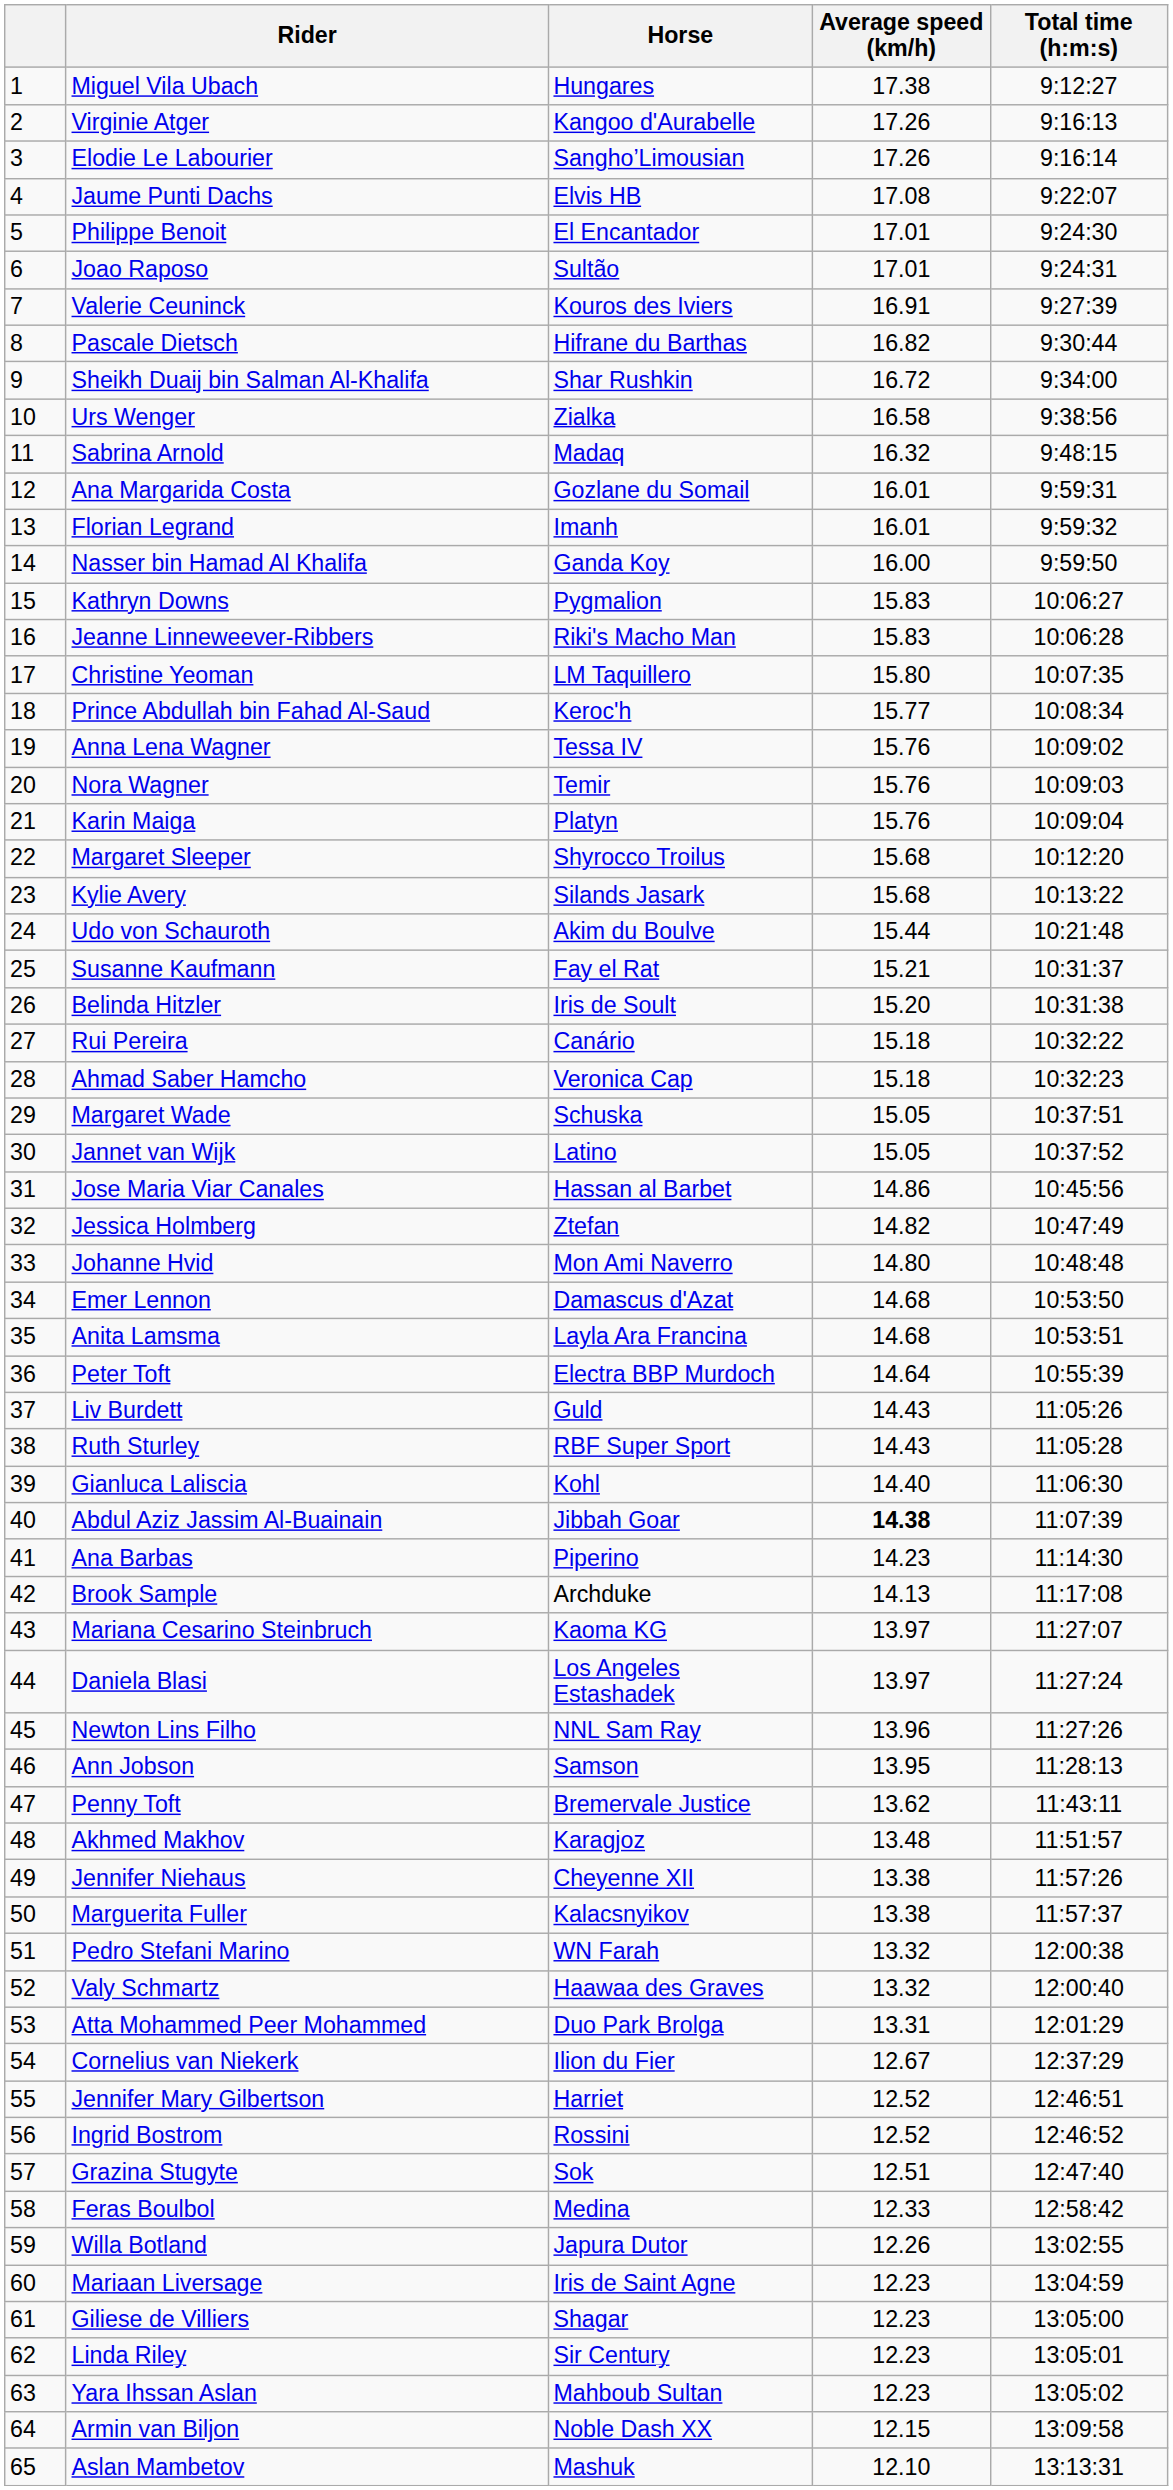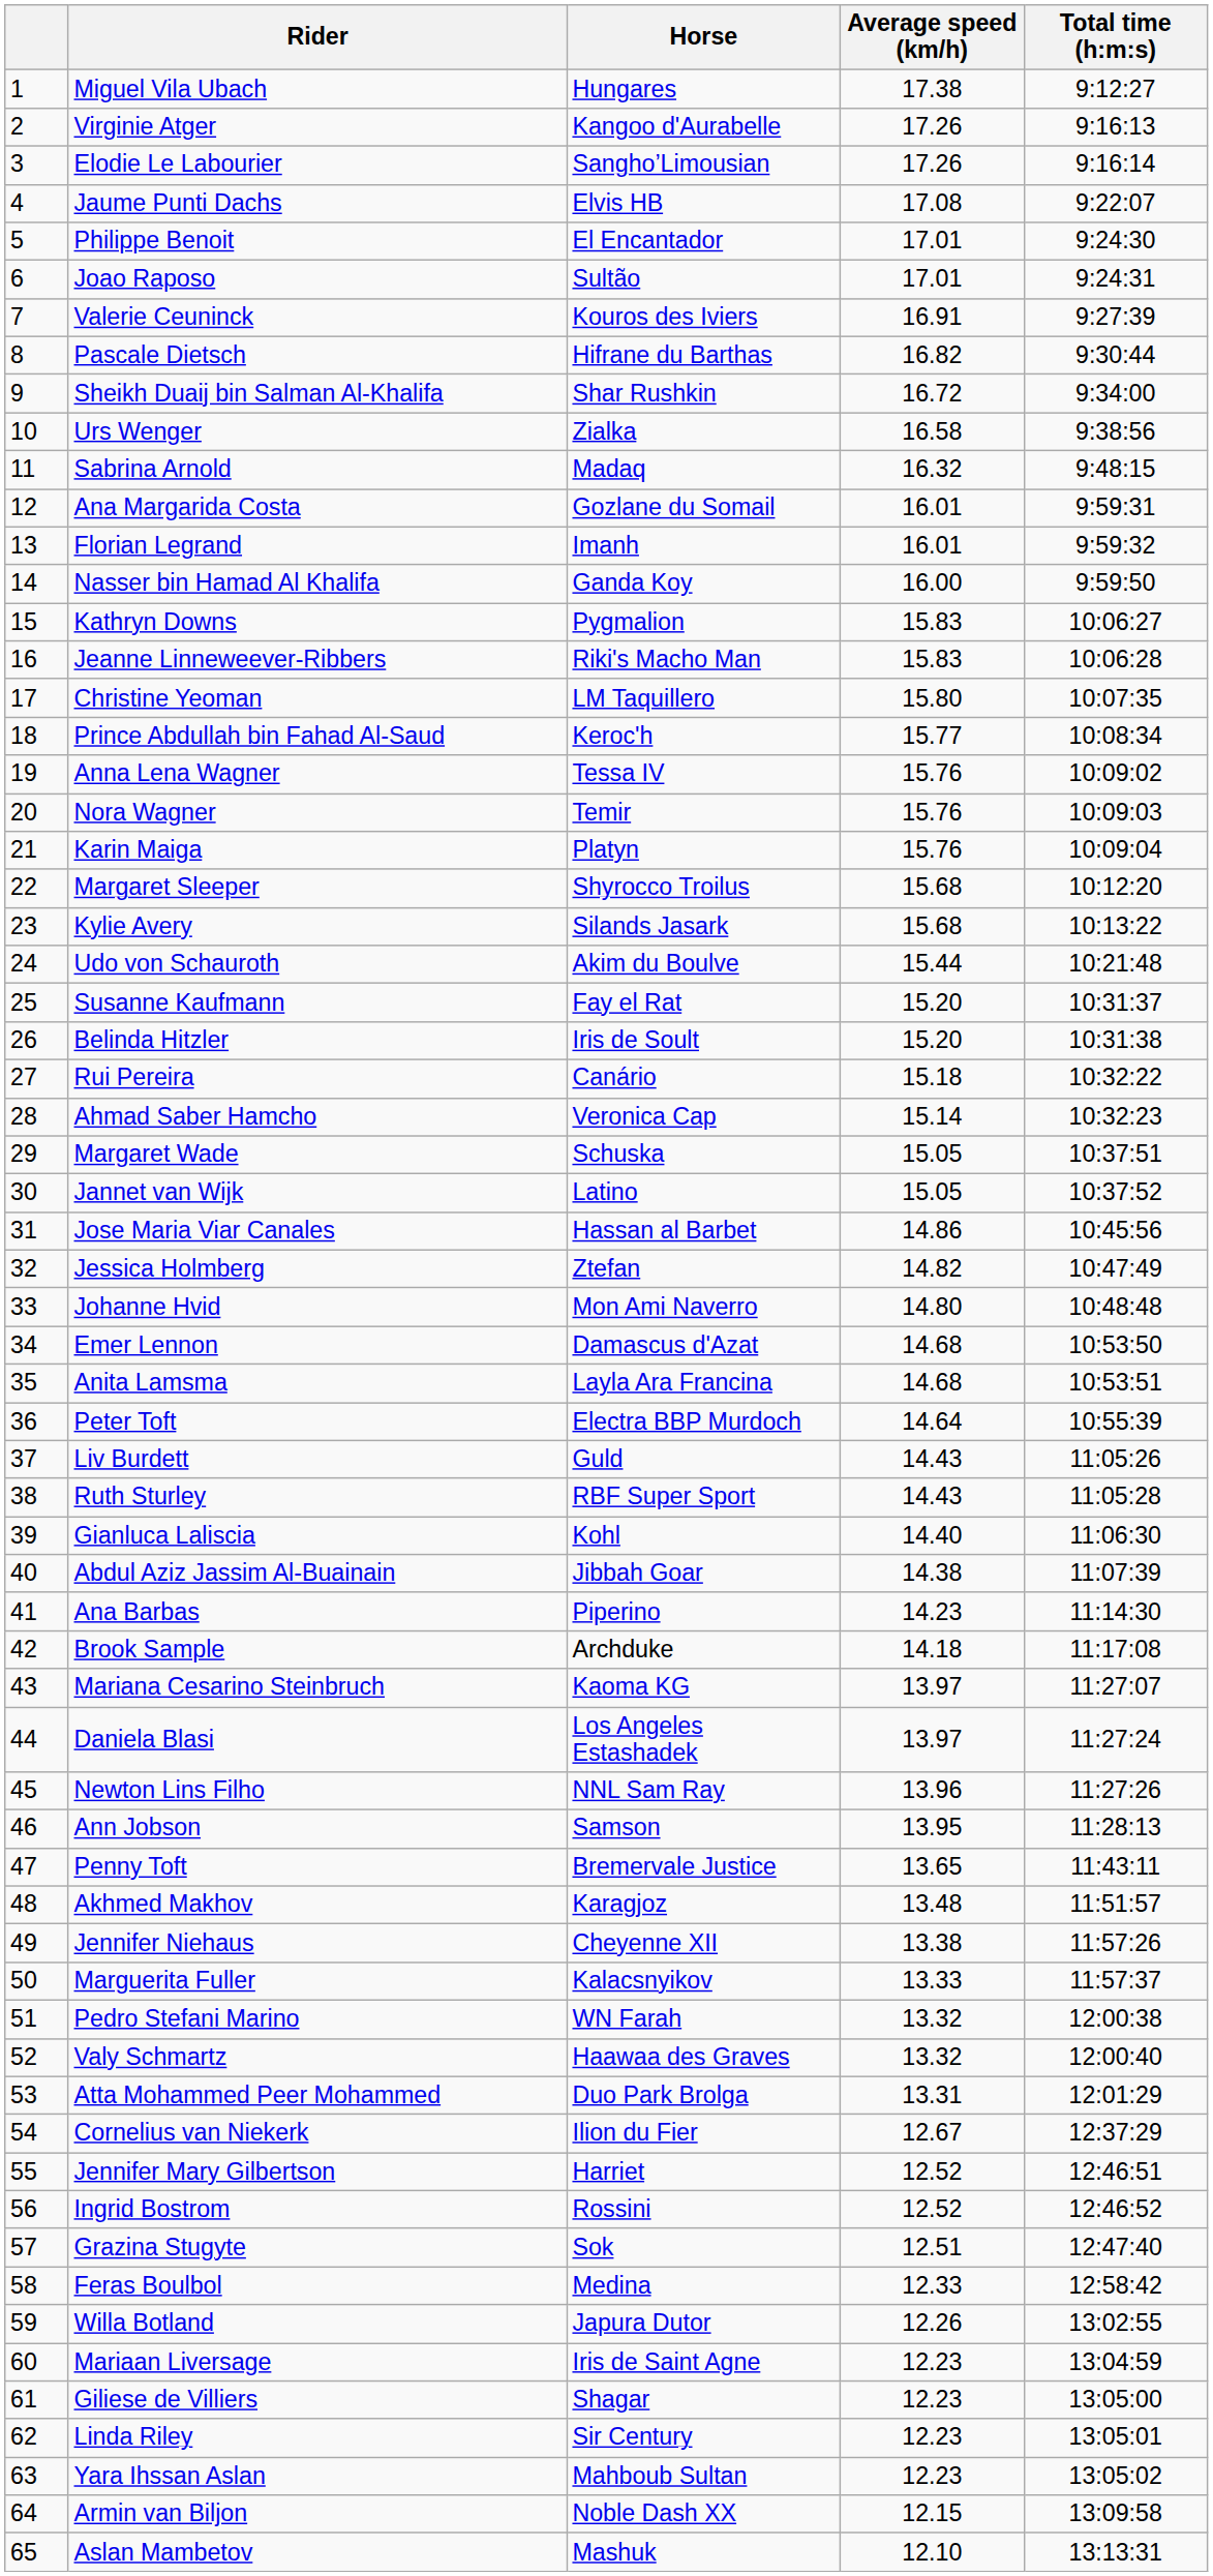 <table class="wikitable">
 <tr>
 <th width=35></th>
 <th width=325>Rider</th>
 <th width=175>Horse</th>
 <th width=115>Average speed (km/h)</th>
 <th width=115>Total time (h:m:s)</th>
 </tr>
 <tr>
 <td>1</td>
 <td> <a href='#'>Miguel Vila Ubach</a></td>
 <td><a href='#'>Hungares</a></td>
 <td align="center">17.38</td>
 <td align="center">9:12:27</td>
 </tr>
 <tr>
 <td>2</td>
 <td> <a href='#'>Virginie Atger</a></td>
 <td><a href='#'>Kangoo d'Aurabelle</a></td>
 <td align="center">17.26</td>
 <td align="center">9:16:13</td>
 </tr>
 <tr>
 <td>3</td>
 <td> <a href='#'>Elodie Le Labourier</a></td>
 <td><a href='#'>Sangho’Limousian</a></td>
 <td align="center">17.26</td>
 <td align="center">9:16:14</td>
 </tr>
 <tr>
 <td>4</td>
 <td> <a href='#'>Jaume Punti Dachs</a></td>
 <td><a href='#'>Elvis HB</a></td>
 <td align="center">17.08</td>
 <td align="center">9:22:07</td>
 </tr>
 <tr>
 <td>5</td>
 <td> <a href='#'>Philippe Benoit</a></td>
 <td><a href='#'>El Encantador</a></td>
 <td align="center">17.01</td>
 <td align="center">9:24:30</td>
 </tr>
 <tr>
 <td>6</td>
 <td> <a href='#'>Joao Raposo</a></td>
 <td><a href='#'>Sultão</a></td>
 <td align="center">17.01</td>
 <td align="center">9:24:31</td>
 </tr>
 <tr>
 <td>7</td>
 <td> <a href='#'>Valerie Ceuninck</a></td>
 <td><a href='#'>Kouros des Iviers</a></td>
 <td align="center">16.91</td>
 <td align="center">9:27:39</td>
 </tr>
 <tr>
 <td>8</td>
 <td> <a href='#'>Pascale Dietsch</a></td>
 <td><a href='#'>Hifrane du Barthas</a></td>
 <td align="center">16.82</td>
 <td align="center">9:30:44</td>
 </tr>
 <tr>
 <td>9</td>
 <td> <a href='#'>Sheikh Duaij bin Salman Al-Khalifa</a></td>
 <td><a href='#'>Shar Rushkin</a></td>
 <td align="center">16.72</td>
 <td align="center">9:34:00</td>
 </tr>
 <tr>
 <td>10</td>
 <td> <a href='#'>Urs Wenger</a></td>
 <td><a href='#'>Zialka</a></td>
 <td align="center">16.58</td>
 <td align="center">9:38:56</td>
 </tr>
 <tr>
 <td>11</td>
 <td> <a href='#'>Sabrina Arnold</a></td>
 <td><a href='#'>Madaq</a></td>
 <td align="center">16.32</td>
 <td align="center">9:48:15</td>
 </tr>
 <tr>
 <td>12</td>
 <td> <a href='#'>Ana Margarida Costa</a></td>
 <td><a href='#'>Gozlane du Somail</a></td>
 <td align="center">16.01</td>
 <td align="center">9:59:31</td>
 </tr>
 <tr>
 <td>13</td>
 <td> <a href='#'>Florian Legrand</a></td>
 <td><a href='#'>Imanh</a></td>
 <td align="center">16.01</td>
 <td align="center">9:59:32</td>
 </tr>
 <tr>
 <td>14</td>
 <td> <a href='#'>Nasser bin Hamad Al Khalifa</a></td>
 <td><a href='#'>Ganda Koy</a></td>
 <td align="center">16.00</td>
 <td align="center">9:59:50</td>
 </tr>
 <tr>
 <td>15</td>
 <td> <a href='#'>Kathryn Downs</a></td>
 <td><a href='#'>Pygmalion</a></td>
 <td align="center">15.83</td>
 <td align="center">10:06:27</td>
 </tr>
 <tr>
 <td>16</td>
 <td> <a href='#'>Jeanne Linneweever-Ribbers</a></td>
 <td><a href='#'>Riki's Macho Man</a></td>
 <td align="center">15.83</td>
 <td align="center">10:06:28</td>
 </tr>
 <tr>
 <td>17</td>
 <td> <a href='#'>Christine Yeoman</a></td>
 <td><a href='#'>LM Taquillero</a></td>
 <td align="center">15.80</td>
 <td align="center">10:07:35</td>
 </tr>
 <tr>
 <td>18</td>
 <td> <a href='#'>Prince Abdullah bin Fahad Al-Saud</a></td>
 <td><a href='#'>Keroc'h</a></td>
 <td align="center">15.77</td>
 <td align="center">10:08:34</td>
 </tr>
 <tr>
 <td>19</td>
 <td> <a href='#'>Anna Lena Wagner</a></td>
 <td><a href='#'>Tessa IV</a></td>
 <td align="center">15.76</td>
 <td align="center">10:09:02</td>
 </tr>
 <tr>
 <td>20</td>
 <td> <a href='#'>Nora Wagner</a></td>
 <td><a href='#'>Temir</a></td>
 <td align="center">15.76</td>
 <td align="center">10:09:03</td>
 </tr>
 <tr>
 <td>21</td>
 <td> <a href='#'>Karin Maiga</a></td>
 <td><a href='#'>Platyn</a></td>
 <td align="center">15.76</td>
 <td align="center">10:09:04</td>
 </tr>
 <tr>
 <td>22</td>
 <td> <a href='#'>Margaret Sleeper</a></td>
 <td><a href='#'>Shyrocco Troilus</a></td>
 <td align="center">15.68</td>
 <td align="center">10:12:20</td>
 </tr>
 <tr>
 <td>23</td>
 <td> <a href='#'>Kylie Avery</a></td>
 <td><a href='#'>Silands Jasark</a></td>
 <td align="center">15.68</td>
 <td align="center">10:13:22</td>
 </tr>
 <tr>
 <td>24</td>
 <td> <a href='#'>Udo von Schauroth</a></td>
 <td><a href='#'>Akim du Boulve</a></td>
 <td align="center">15.44</td>
 <td align="center">10:21:48</td>
 </tr>
 <tr>
 <td>25</td>
 <td> <a href='#'>Susanne Kaufmann</a></td>
 <td><a href='#'>Fay el Rat</a></td>
-<td align="center">15.21</td>
+<td align="center">15.20</td>
 <td align="center">10:31:37</td>
 </tr>
 <tr>
 <td>26</td>
 <td> <a href='#'>Belinda Hitzler</a></td>
 <td><a href='#'>Iris de Soult</a></td>
 <td align="center">15.20</td>
 <td align="center">10:31:38</td>
 </tr>
 <tr>
 <td>27</td>
 <td> <a href='#'>Rui Pereira</a></td>
 <td><a href='#'>Canário</a></td>
 <td align="center">15.18</td>
 <td align="center">10:32:22</td>
 </tr>
 <tr>
 <td>28</td>
 <td> <a href='#'>Ahmad Saber Hamcho</a></td>
 <td><a href='#'>Veronica Cap</a></td>
-<td align="center">15.18</td>
+<td align="center">15.14</td>
 <td align="center">10:32:23</td>
 </tr>
 <tr>
 <td>29</td>
 <td> <a href='#'>Margaret Wade</a></td>
 <td><a href='#'>Schuska</a></td>
 <td align="center">15.05</td>
 <td align="center">10:37:51</td>
 </tr>
 <tr>
 <td>30</td>
 <td> <a href='#'>Jannet van Wijk</a></td>
 <td><a href='#'>Latino</a></td>
 <td align="center">15.05</td>
 <td align="center">10:37:52</td>
 </tr>
 <tr>
 <td>31</td>
 <td> <a href='#'>Jose Maria Viar Canales</a></td>
 <td><a href='#'>Hassan al Barbet</a></td>
 <td align="center">14.86</td>
 <td align="center">10:45:56</td>
 </tr>
 <tr>
 <td>32</td>
 <td> <a href='#'>Jessica Holmberg</a></td>
 <td><a href='#'>Ztefan</a></td>
 <td align="center">14.82</td>
 <td align="center">10:47:49</td>
 </tr>
 <tr>
 <td>33</td>
 <td> <a href='#'>Johanne Hvid</a></td>
 <td><a href='#'>Mon Ami Naverro</a></td>
 <td align="center">14.80</td>
 <td align="center">10:48:48</td>
 </tr>
 <tr>
 <td>34</td>
 <td> <a href='#'>Emer Lennon</a></td>
 <td><a href='#'>Damascus d'Azat</a></td>
 <td align="center">14.68</td>
 <td align="center">10:53:50</td>
 </tr>
 <tr>
 <td>35</td>
 <td> <a href='#'>Anita Lamsma</a></td>
 <td><a href='#'>Layla Ara Francina</a></td>
 <td align="center">14.68</td>
 <td align="center">10:53:51</td>
 </tr>
 <tr>
 <td>36</td>
 <td> <a href='#'>Peter Toft</a></td>
 <td><a href='#'>Electra BBP Murdoch</a></td>
 <td align="center">14.64</td>
 <td align="center">10:55:39</td>
 </tr>
 <tr>
 <td>37</td>
 <td> <a href='#'>Liv Burdett</a></td>
 <td><a href='#'>Guld</a></td>
 <td align="center">14.43</td>
 <td align="center">11:05:26</td>
 </tr>
 <tr>
 <td>38</td>
 <td> <a href='#'>Ruth Sturley</a></td>
 <td><a href='#'>RBF Super Sport</a></td>
 <td align="center">14.43</td>
 <td align="center">11:05:28</td>
 </tr>
 <tr>
 <td>39</td>
 <td> <a href='#'>Gianluca Laliscia</a></td>
 <td><a href='#'>Kohl</a></td>
 <td align="center">14.40</td>
 <td align="center">11:06:30</td>
 </tr>
 <tr>
 <td>40</td>
 <td> <a href='#'>Abdul Aziz Jassim Al-Buainain</a></td>
 <td><a href='#'>Jibbah Goar</a></td>
-<td align="center"><strong>14.38</strong></td>
+<td align="center">14.38</td>
 <td align="center">11:07:39</td>
 </tr>
 <tr>
 <td>41</td>
 <td> <a href='#'>Ana Barbas</a></td>
 <td><a href='#'>Piperino</a></td>
 <td align="center">14.23</td>
 <td align="center">11:14:30</td>
 </tr>
 <tr>
 <td>42</td>
 <td> <a href='#'>Brook Sample</a></td>
 <td>Archduke</td>
-<td align="center">14.13</td>
+<td align="center">14.18</td>
 <td align="center">11:17:08</td>
 </tr>
 <tr>
 <td>43</td>
 <td> <a href='#'>Mariana Cesarino Steinbruch</a></td>
 <td><a href='#'>Kaoma KG</a></td>
 <td align="center">13.97</td>
 <td align="center">11:27:07</td>
 </tr>
 <tr>
 <td>44</td>
 <td> <a href='#'>Daniela Blasi</a></td>
 <td><a href='#'>Los Angeles Estashadek</a></td>
 <td align="center">13.97</td>
 <td align="center">11:27:24</td>
 </tr>
 <tr>
 <td>45</td>
 <td> <a href='#'>Newton Lins Filho</a></td>
 <td><a href='#'>NNL Sam Ray</a></td>
 <td align="center">13.96</td>
 <td align="center">11:27:26</td>
 </tr>
 <tr>
 <td>46</td>
 <td> <a href='#'>Ann Jobson</a></td>
 <td><a href='#'>Samson</a></td>
 <td align="center">13.95</td>
 <td align="center">11:28:13</td>
 </tr>
 <tr>
 <td>47</td>
 <td> <a href='#'>Penny Toft</a></td>
 <td><a href='#'>Bremervale Justice</a></td>
-<td align="center">13.62</td>
+<td align="center">13.65</td>
 <td align="center">11:43:11</td>
 </tr>
 <tr>
 <td>48</td>
 <td> <a href='#'>Akhmed Makhov</a></td>
 <td><a href='#'>Karagjoz</a></td>
 <td align="center">13.48</td>
 <td align="center">11:51:57</td>
 </tr>
 <tr>
 <td>49</td>
 <td> <a href='#'>Jennifer Niehaus</a></td>
 <td><a href='#'>Cheyenne XII</a></td>
 <td align="center">13.38</td>
 <td align="center">11:57:26</td>
 </tr>
 <tr>
 <td>50</td>
 <td> <a href='#'>Marguerita Fuller</a></td>
 <td><a href='#'>Kalacsnyikov</a></td>
-<td align="center">13.38</td>
+<td align="center">13.33</td>
 <td align="center">11:57:37</td>
 </tr>
 <tr>
 <td>51</td>
 <td> <a href='#'>Pedro Stefani Marino</a></td>
 <td><a href='#'>WN Farah</a></td>
 <td align="center">13.32</td>
 <td align="center">12:00:38</td>
 </tr>
 <tr>
 <td>52</td>
 <td> <a href='#'>Valy Schmartz</a></td>
 <td><a href='#'>Haawaa des Graves</a></td>
 <td align="center">13.32</td>
 <td align="center">12:00:40</td>
 </tr>
 <tr>
 <td>53</td>
 <td> <a href='#'>Atta Mohammed Peer Mohammed</a></td>
 <td><a href='#'>Duo Park Brolga</a></td>
 <td align="center">13.31</td>
 <td align="center">12:01:29</td>
 </tr>
 <tr>
 <td>54</td>
 <td> <a href='#'>Cornelius van Niekerk</a></td>
 <td><a href='#'>Ilion du Fier</a></td>
 <td align="center">12.67</td>
 <td align="center">12:37:29</td>
 </tr>
 <tr>
 <td>55</td>
 <td> <a href='#'>Jennifer Mary Gilbertson</a></td>
 <td><a href='#'>Harriet</a></td>
 <td align="center">12.52</td>
 <td align="center">12:46:51</td>
 </tr>
 <tr>
 <td>56</td>
 <td> <a href='#'>Ingrid Bostrom</a></td>
 <td><a href='#'>Rossini</a></td>
 <td align="center">12.52</td>
 <td align="center">12:46:52</td>
 </tr>
 <tr>
 <td>57</td>
 <td> <a href='#'>Grazina Stugyte</a></td>
 <td><a href='#'>Sok</a></td>
 <td align="center">12.51</td>
 <td align="center">12:47:40</td>
 </tr>
 <tr>
 <td>58</td>
 <td> <a href='#'>Feras Boulbol</a></td>
 <td><a href='#'>Medina</a></td>
 <td align="center">12.33</td>
 <td align="center">12:58:42</td>
 </tr>
 <tr>
 <td>59</td>
 <td> <a href='#'>Willa Botland</a></td>
 <td><a href='#'>Japura Dutor</a></td>
 <td align="center">12.26</td>
 <td align="center">13:02:55</td>
 </tr>
 <tr>
 <td>60</td>
 <td> <a href='#'>Mariaan Liversage</a></td>
 <td><a href='#'>Iris de Saint Agne</a></td>
 <td align="center">12.23</td>
 <td align="center">13:04:59</td>
 </tr>
 <tr>
 <td>61</td>
 <td> <a href='#'>Giliese de Villiers</a></td>
 <td><a href='#'>Shagar</a></td>
 <td align="center">12.23</td>
 <td align="center">13:05:00</td>
 </tr>
 <tr>
 <td>62</td>
 <td> <a href='#'>Linda Riley</a></td>
 <td><a href='#'>Sir Century</a></td>
 <td align="center">12.23</td>
 <td align="center">13:05:01</td>
 </tr>
 <tr>
 <td>63</td>
 <td> <a href='#'>Yara Ihssan Aslan</a></td>
 <td><a href='#'>Mahboub Sultan</a></td>
 <td align="center">12.23</td>
 <td align="center">13:05:02</td>
 </tr>
 <tr>
 <td>64</td>
 <td> <a href='#'>Armin van Biljon</a></td>
 <td><a href='#'>Noble Dash XX</a></td>
 <td align="center">12.15</td>
 <td align="center">13:09:58</td>
 </tr>
 <tr>
 <td>65</td>
 <td> <a href='#'>Aslan Mambetov</a></td>
 <td><a href='#'>Mashuk</a></td>
 <td align="center">12.10</td>
 <td align="center">13:13:31</td>
 </tr>
 </table>
